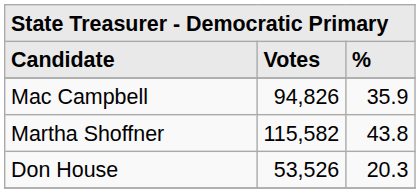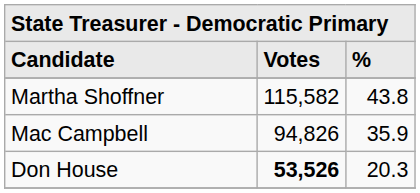 <table border="1" cellpadding="4" cellspacing="0" style="text-align:left;margin: 1em 1em 1em 0; background: #f9f9f9; border: 1px #aaa solid; border-collapse: collapse; font-size: 95%;">
 <tr style="background-color:#E9E9E9">
 <th colspan="3">State Treasurer - Democratic Primary</th>
 </tr>
 <tr style="background-color:#E9E9E9">
 <th colspan="1" style="width: 170px">Candidate</th>
 <th style="width: 50px">Votes</th>
 <th style="width: 40px">%</th>
 </tr>
 <tr>
 </tr>
 <tr>
+<td>Martha Shoffner</td>
+<td style="text-align:right;">115,582</td>
+<td style="text-align:right;">43.8</td>
+</tr>
+<tr>
 <td>Mac Campbell</td>
 <td style="text-align:right;">94,826</td>
 <td style="text-align:right;">35.9</td>
 </tr>
 <tr>
-<td>Martha Shoffner</td>
-<td style="text-align:right;">115,582</td>
-<td style="text-align:right;">43.8</td>
-</tr>
-<tr>
 <td>Don House</td>
-<td style="text-align:right;">53,526</td>
+<td style="text-align:right;"><strong>53,526</strong></td>
 <td style="text-align:right;">20.3</td>
 </tr>
 <tr>
 </tr>
 </table>
